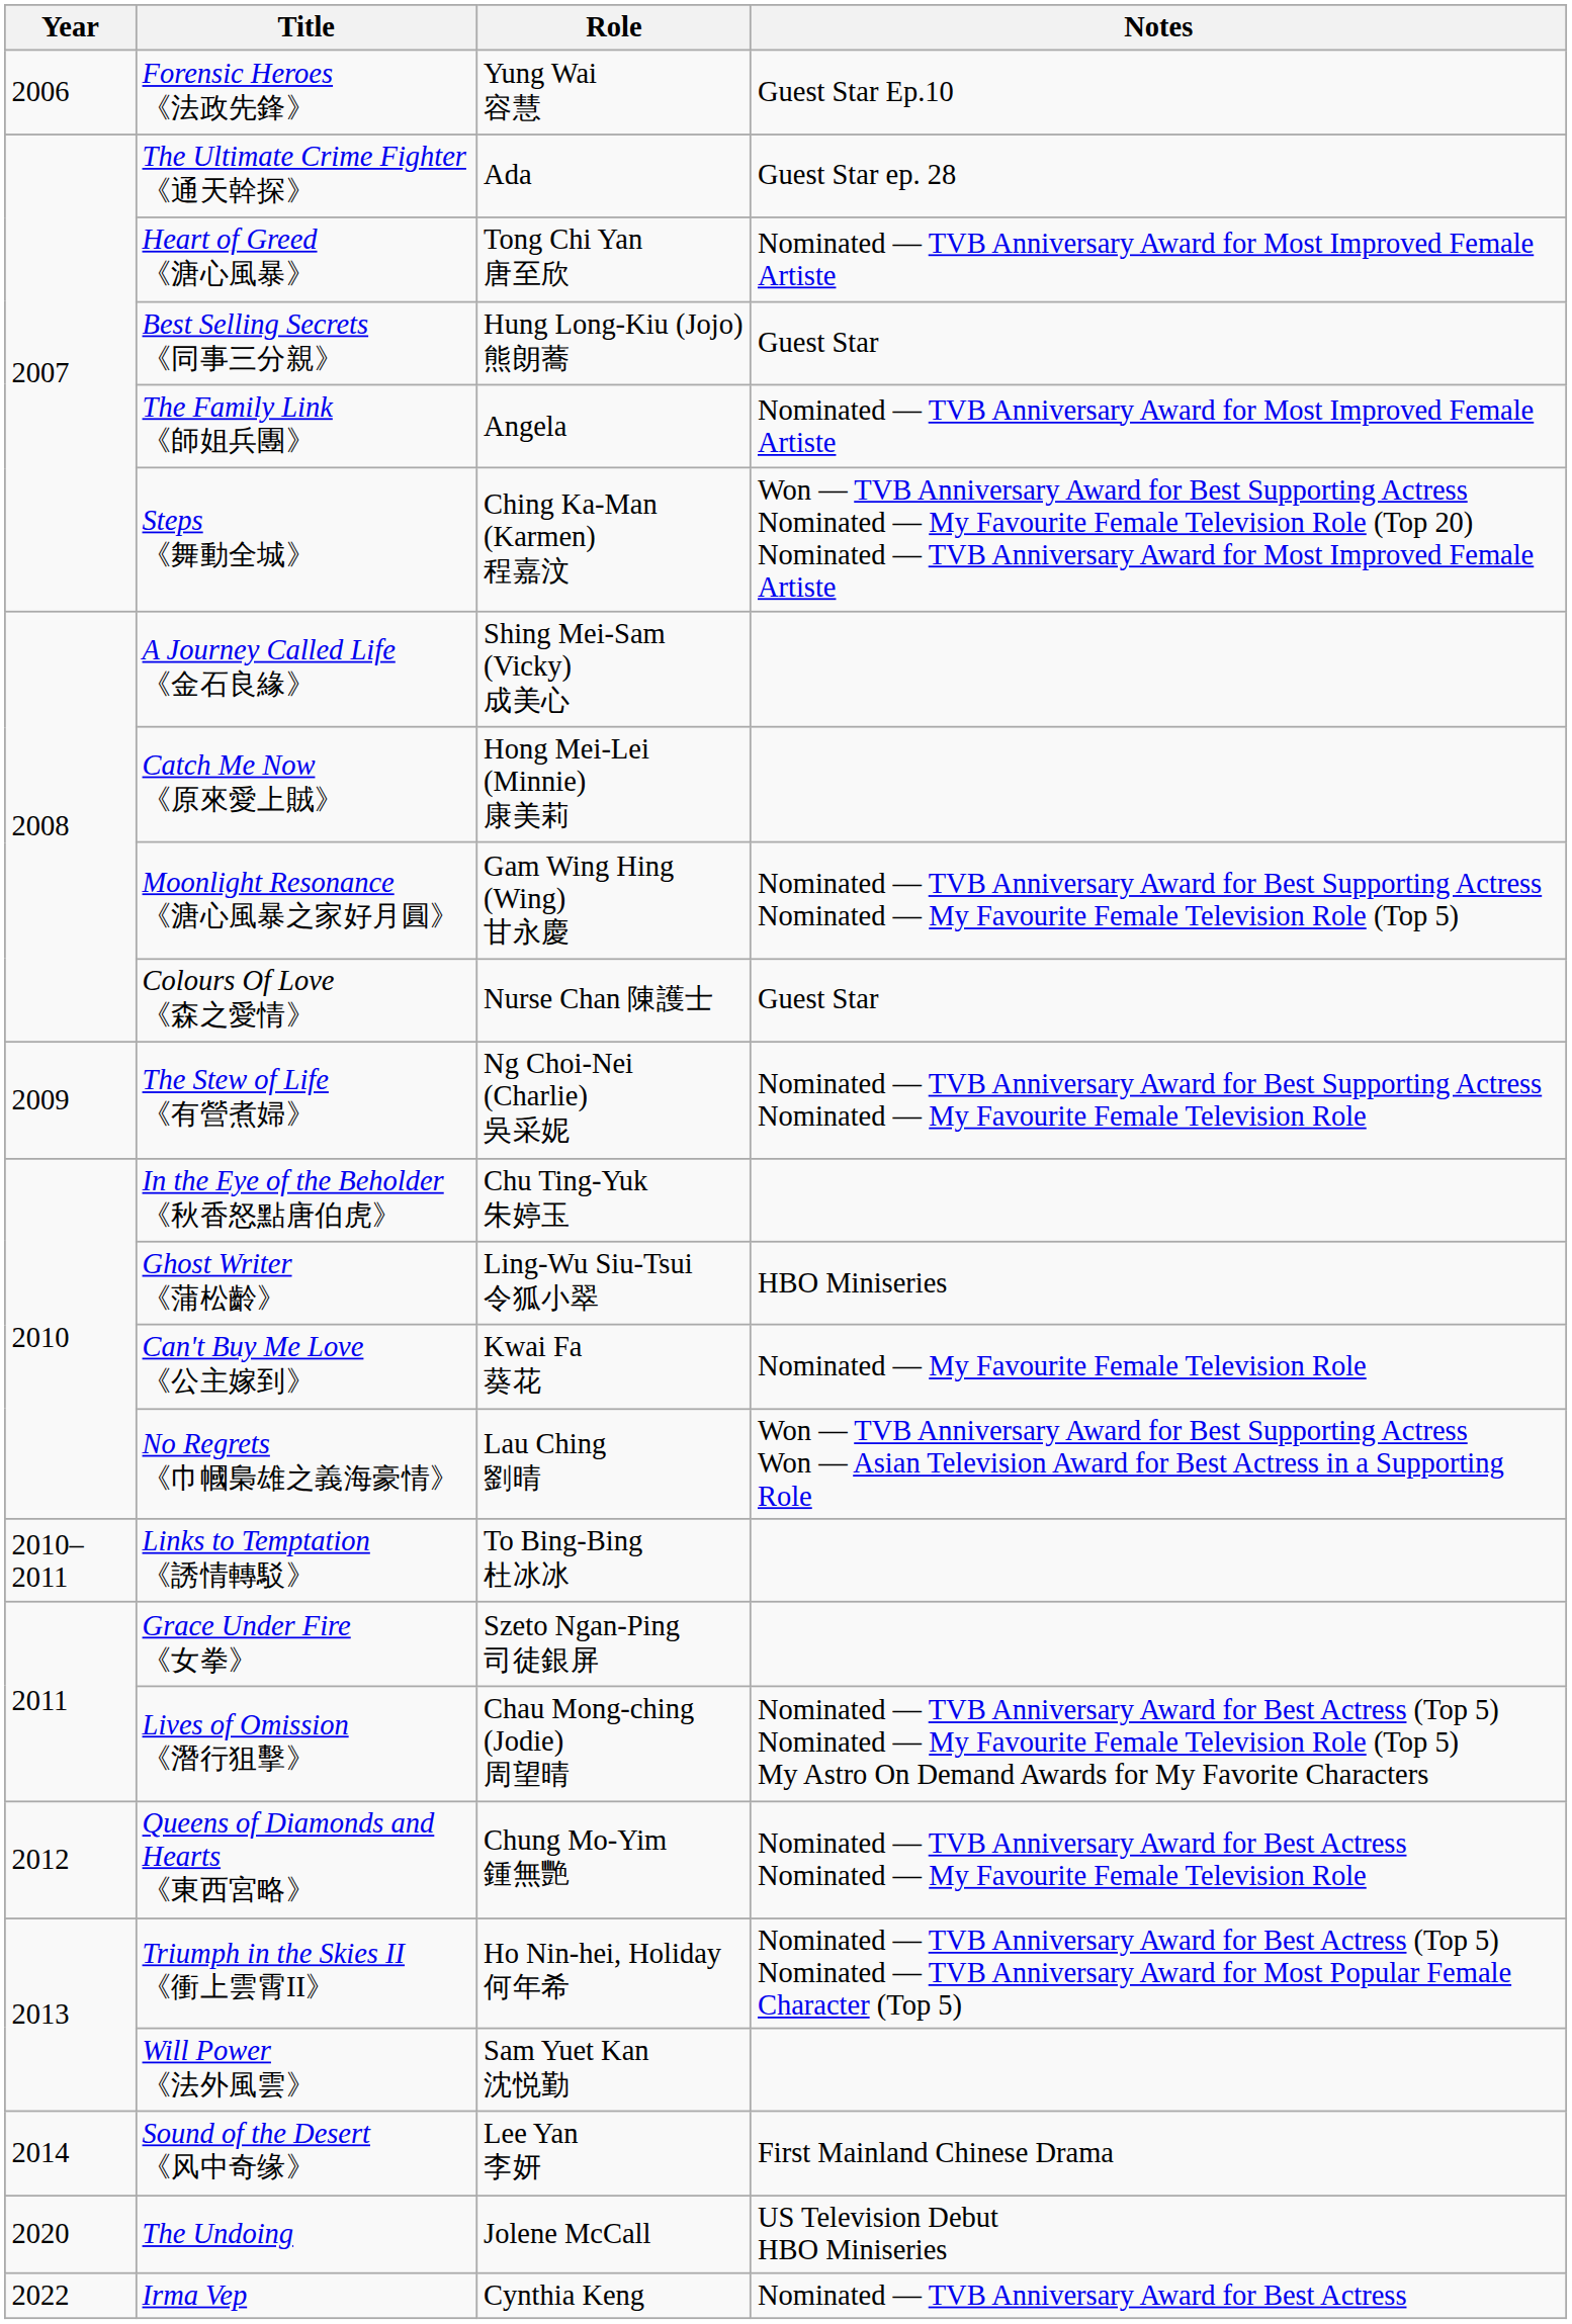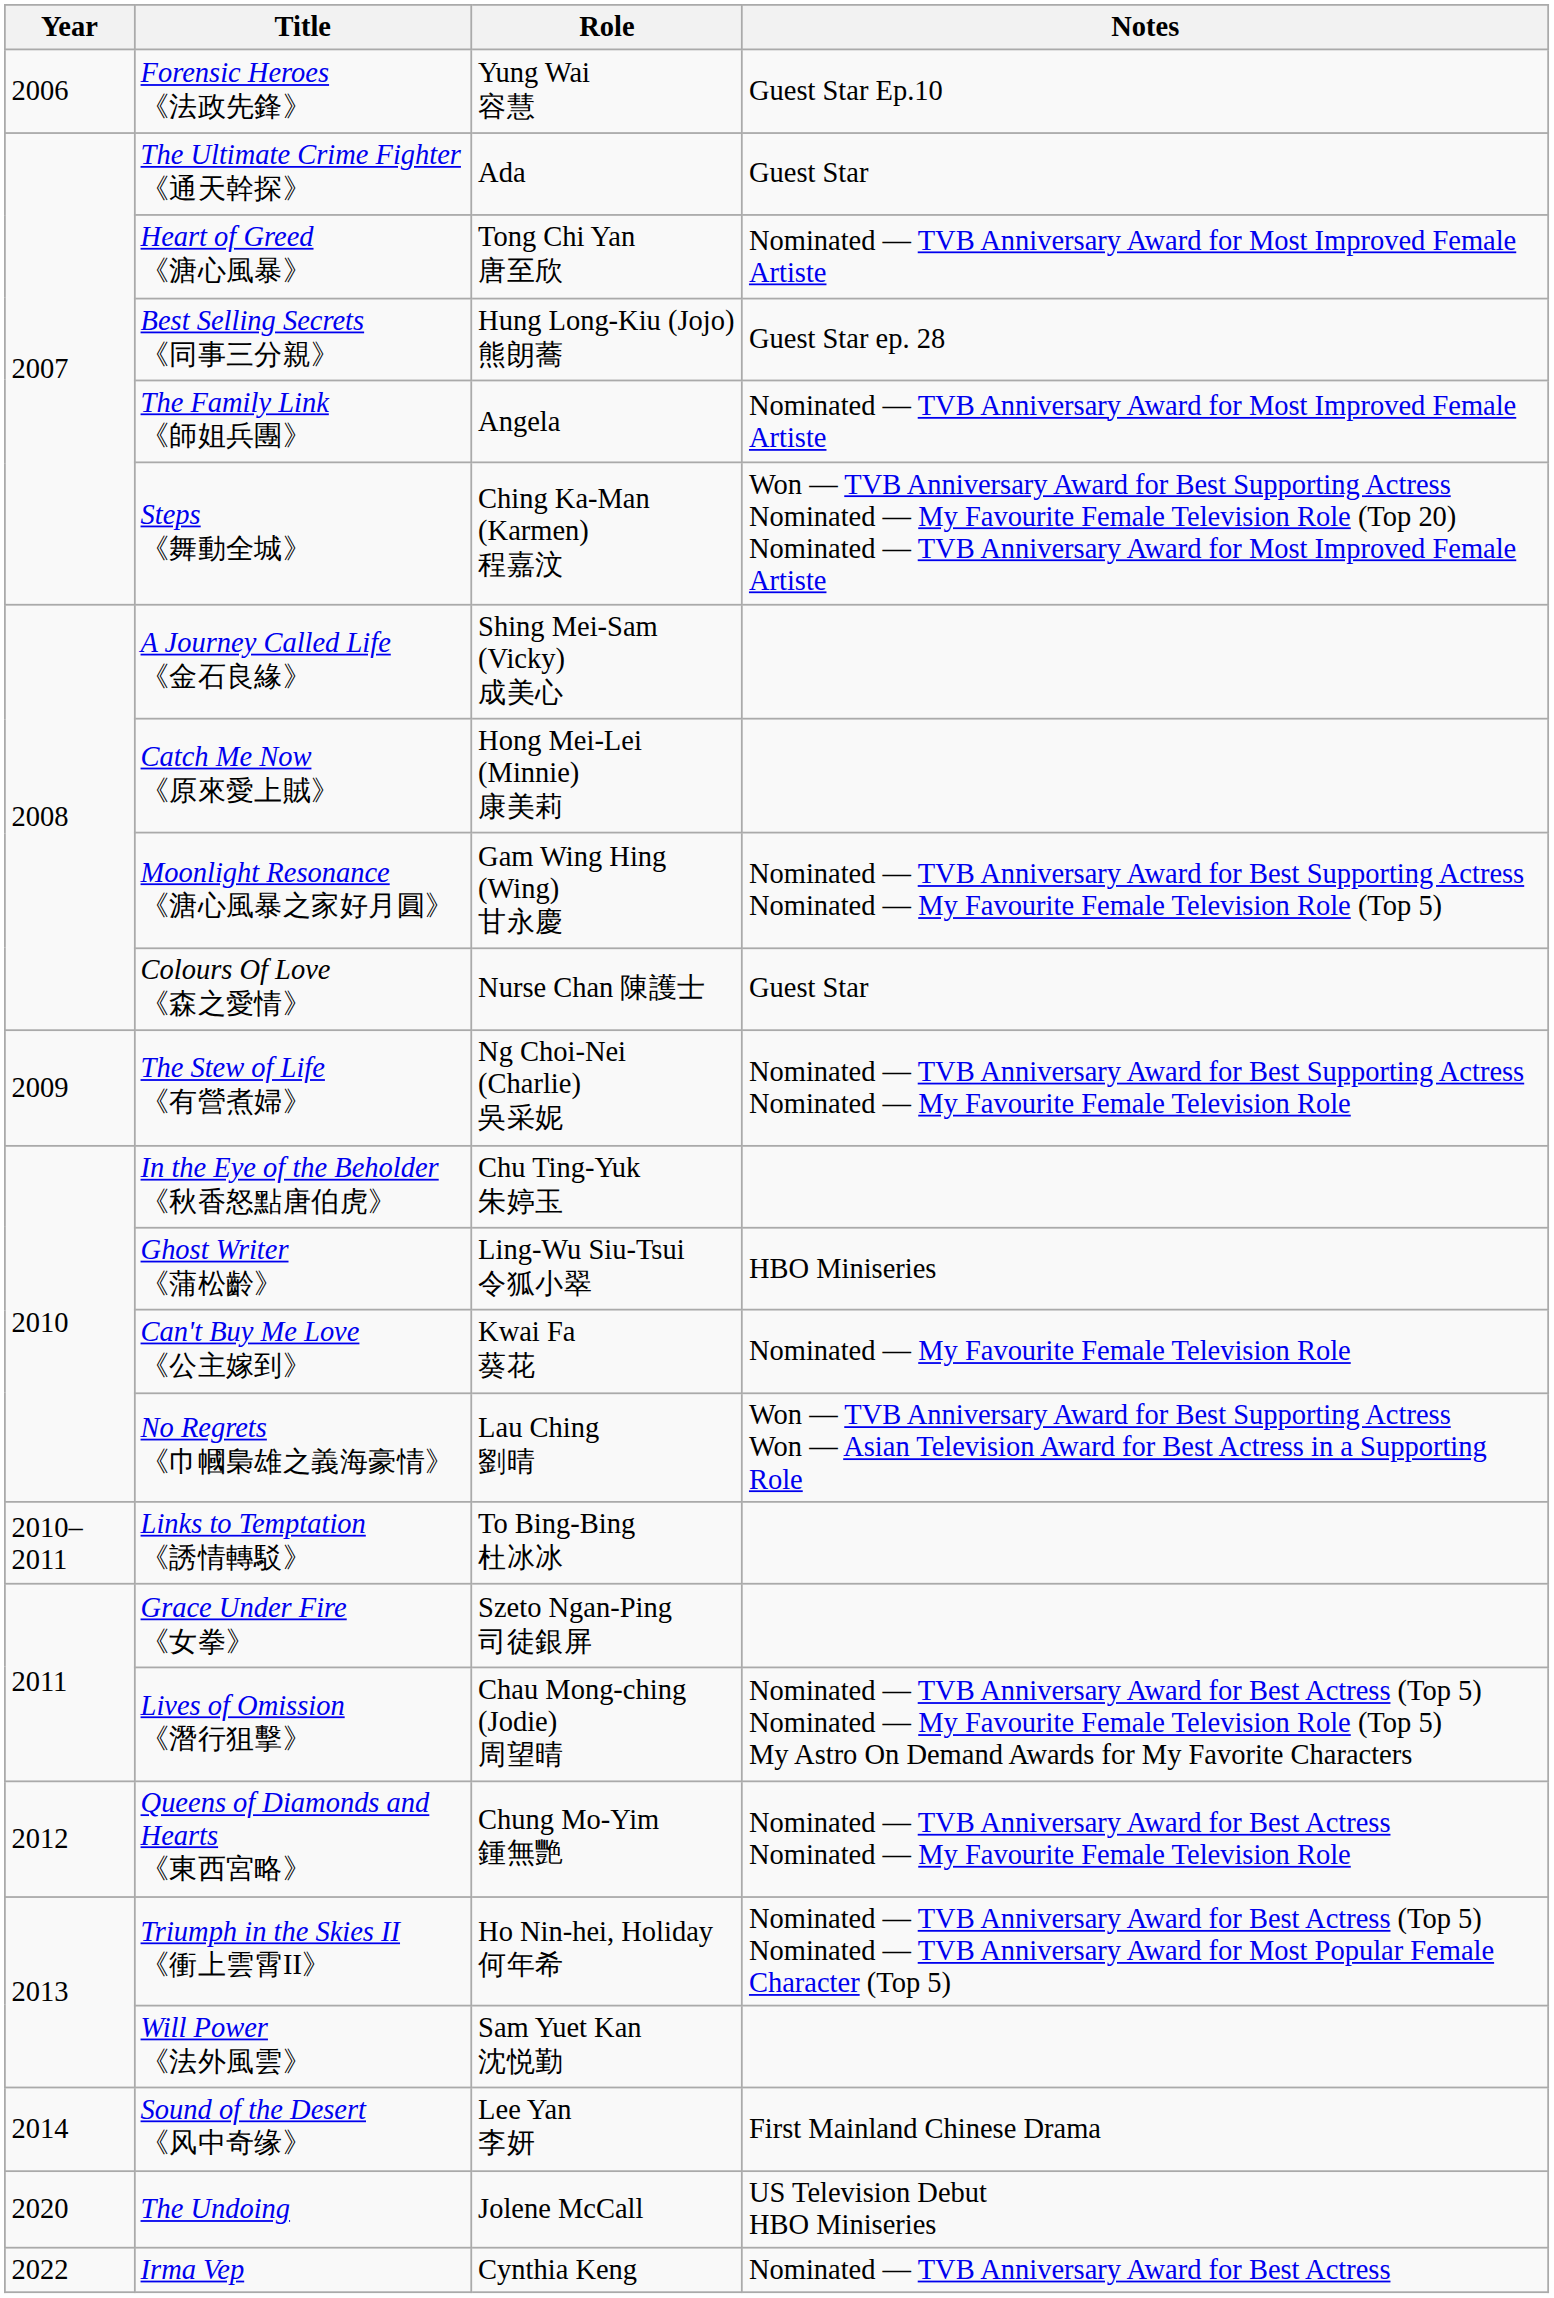 <table class="wikitable">
 <tr>
 <th>Year</th>
 <th>Title</th>
 <th>Role</th>
 <th>Notes</th>
 </tr>
 <tr>
 <td>2006</td>
 <td><em><a href='#'>Forensic Heroes</a></em> <br>《法政先鋒》</td>
 <td>Yung Wai<br>容慧</td>
 <td>Guest Star Ep.10</td>
 </tr>
 <tr>
 <td rowspan="5">2007</td>
 <td><em><a href='#'>The Ultimate Crime Fighter</a></em><br>《通天幹探》</td>
 <td>Ada</td>
-<td>Guest Star ep. 28</td>
+<td>Guest Star</td>
 </tr>
 <tr>
 <td><em><a href='#'>Heart of Greed</a></em><br>《溏心風暴》</td>
 <td>Tong Chi Yan<br>唐至欣</td>
 <td>Nominated — <a href='#'>TVB Anniversary Award for Most Improved Female Artiste</a></td>
 </tr>
 <tr>
 <td><em><a href='#'>Best Selling Secrets</a></em><br>《同事三分親》</td>
 <td>Hung Long-Kiu (Jojo)  <br>熊朗蕎</td>
-<td>Guest Star</td>
+<td>Guest Star ep. 28</td>
 </tr>
 <tr>
 <td><em><a href='#'>The Family Link</a></em><br>《師姐兵團》</td>
 <td>Angela</td>
 <td>Nominated — <a href='#'>TVB Anniversary Award for Most Improved Female Artiste</a></td>
 </tr>
 <tr>
 <td><em><a href='#'>Steps</a></em><br>《舞動全城》</td>
 <td>Ching Ka-Man (Karmen)<br>程嘉汶</td>
 <td>Won — <a href='#'>TVB Anniversary Award for Best Supporting Actress</a> <br> Nominated — <a href='#'>My Favourite Female Television Role</a> (Top 20) <br> Nominated — <a href='#'>TVB Anniversary Award for Most Improved Female Artiste</a></td>
 </tr>
 <tr>
 <td rowspan="4">2008</td>
 <td><em><a href='#'>A Journey Called Life</a></em> <br>《金石良緣》</td>
 <td>Shing Mei-Sam (Vicky) <br>成美心</td>
 <td></td>
 </tr>
 <tr>
 <td><em><a href='#'>Catch Me Now</a></em> <br>《原來愛上賊》</td>
 <td>Hong Mei-Lei (Minnie) <br>康美莉</td>
 <td></td>
 </tr>
 <tr>
 <td><em><a href='#'>Moonlight Resonance</a></em><br>《溏心風暴之家好月圓》</td>
 <td>Gam Wing Hing (Wing) <br>甘永慶</td>
 <td>Nominated — <a href='#'>TVB Anniversary Award for Best Supporting Actress</a><br> Nominated — <a href='#'>My Favourite Female Television Role</a> (Top 5)</td>
 </tr>
 <tr>
 <td><em>Colours Of Love</em> <br>《森之愛情》</td>
 <td>Nurse Chan 陳護士</td>
 <td>Guest Star</td>
 </tr>
 <tr>
 <td rowspan="1">2009</td>
 <td><em><a href='#'>The Stew of Life</a></em> <br>《有營煮婦》</td>
 <td>Ng Choi-Nei (Charlie)<br>吳采妮</td>
 <td>Nominated — <a href='#'>TVB Anniversary Award for Best Supporting Actress</a><br> Nominated — <a href='#'>My Favourite Female Television Role</a></td>
 </tr>
 <tr>
 <td rowspan="4">2010</td>
 <td><em><a href='#'>In the Eye of the Beholder</a></em> <br>《秋香怒點唐伯虎》</td>
 <td>Chu Ting-Yuk<br>朱婷玉</td>
 <td></td>
 </tr>
 <tr>
 <td><em><a href='#'>Ghost Writer</a></em><br>《蒲松齡》</td>
 <td>Ling-Wu Siu-Tsui<br>令狐小翠</td>
 <td>HBO Miniseries</td>
 </tr>
 <tr>
 <td><em><a href='#'>Can't Buy Me Love</a></em><br>《公主嫁到》</td>
 <td>Kwai Fa <br>葵花</td>
 <td>Nominated — <a href='#'>My Favourite Female Television Role</a></td>
 </tr>
 <tr>
 <td><em><a href='#'>No Regrets</a></em><br>《巾幗梟雄之義海豪情》</td>
 <td>Lau Ching<br>劉晴</td>
 <td>Won — <a href='#'>TVB Anniversary Award for Best Supporting Actress</a><br>Won — <a href='#'>Asian Television Award for Best Actress in a Supporting Role</a></td>
 </tr>
 <tr>
 <td>2010–2011</td>
 <td><em><a href='#'>Links to Temptation</a></em> <br>《誘情轉駁》</td>
 <td>To Bing-Bing <br>杜冰冰</td>
 <td></td>
 </tr>
 <tr>
 <td rowspan=2>2011</td>
 <td><em><a href='#'>Grace Under Fire</a></em> <br>《女拳》</td>
 <td>Szeto Ngan-Ping<br>司徒銀屏</td>
 <td></td>
 </tr>
 <tr>
 <td><em><a href='#'>Lives of Omission</a></em> <br>《潛行狙擊》</td>
 <td>Chau Mong-ching (Jodie)<br>周望晴</td>
 <td>Nominated — <a href='#'>TVB Anniversary Award for Best Actress</a> (Top 5)<br>Nominated — <a href='#'>My Favourite Female Television Role</a> (Top 5)<br>My Astro On Demand Awards for My Favorite Characters</td>
 </tr>
 <tr>
 <td>2012</td>
 <td><em><a href='#'>Queens of Diamonds and Hearts</a></em><br>《東西宮略》</td>
 <td>Chung Mo-Yim  <br>鍾無艷</td>
 <td>Nominated — <a href='#'>TVB Anniversary Award for Best Actress</a><br>Nominated — <a href='#'>My Favourite Female Television Role</a></td>
 </tr>
 <tr>
 <td rowspan=2>2013</td>
 <td><em><a href='#'>Triumph in the Skies II</a></em> <br>《衝上雲霄II》</td>
 <td>Ho Nin-hei, Holiday<br>何年希</td>
 <td>Nominated — <a href='#'>TVB Anniversary Award for Best Actress</a> (Top 5)<br>Nominated — <a href='#'>TVB Anniversary Award for Most Popular Female Character</a> (Top 5)</td>
 </tr>
 <tr>
 <td><em><a href='#'>Will Power</a></em> <br>《法外風雲》</td>
 <td>Sam Yuet Kan <br>沈悦勤</td>
 <td></td>
 </tr>
 <tr>
 <td>2014</td>
 <td><em><a href='#'>Sound of the Desert</a></em><br>《风中奇缘》</td>
 <td>Lee Yan<br>李妍</td>
 <td>First Mainland Chinese Drama</td>
 </tr>
 <tr>
 <td>2020</td>
 <td><em><a href='#'>The Undoing</a></em><br></td>
 <td>Jolene McCall</td>
 <td>US Television Debut<br>HBO Miniseries</td>
 </tr>
 <tr>
 <td>2022</td>
 <td><em><a href='#'>Irma Vep</a></em></td>
 <td>Cynthia Keng</td>
 <td>Nominated — <a href='#'>TVB Anniversary Award for Best Actress</a></td>
 </tr>
 </table>
